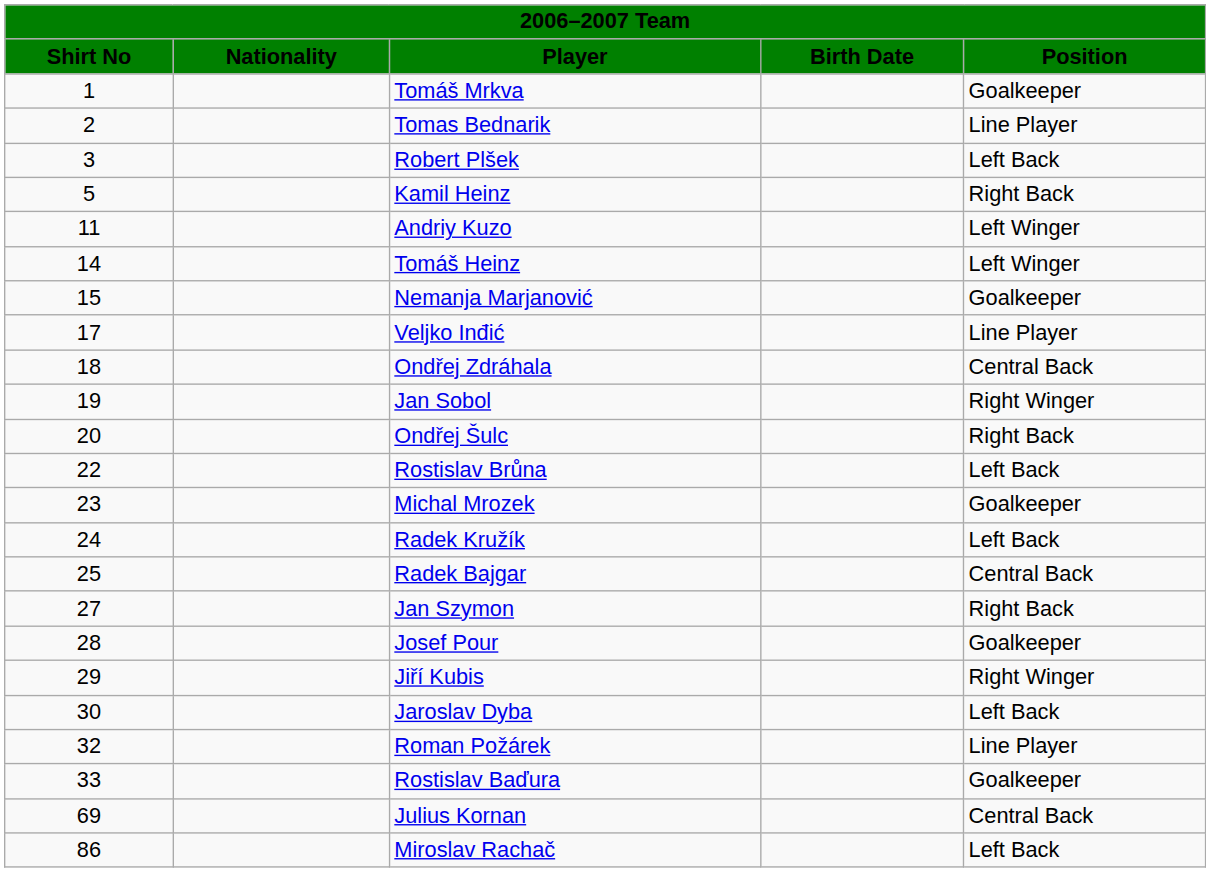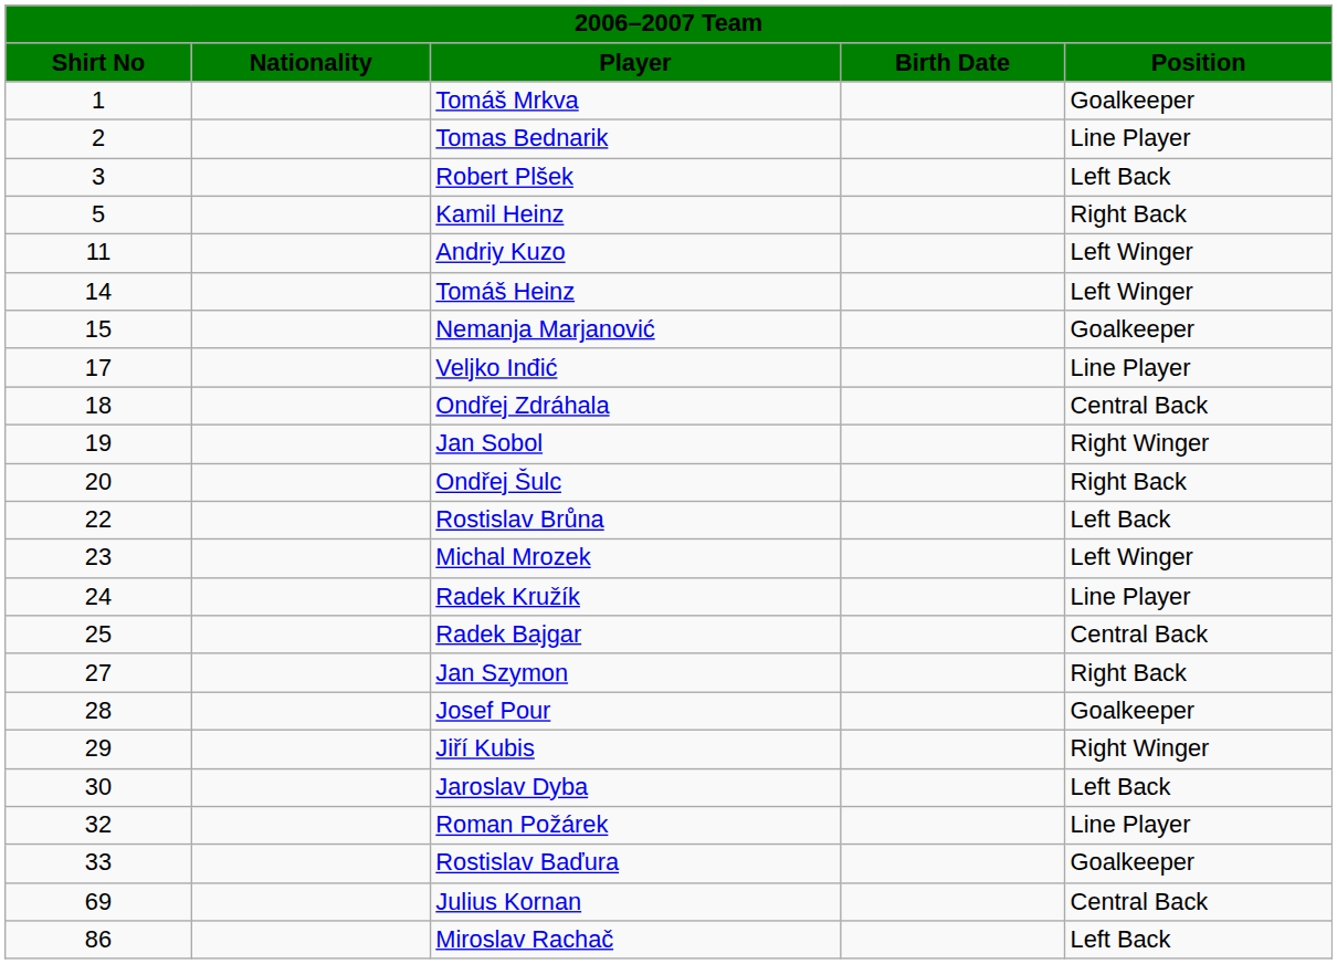 <table class="wikitable collapsible collapsed" style="width:100%">
 <tr>
 <th colspan=5 style="background-color:green;color:#000000;text-align:center;"> <strong>2006–2007 Team</strong></th>
 </tr>
 <tr>
 <th style="color:#000000; background:green">Shirt No</th>
 <th style="color:#000000; background:green">Nationality</th>
 <th style="color:#000000; background:green">Player</th>
 <th style="color:#000000; background:green">Birth Date</th>
 <th style="color:#000000; background:green">Position</th>
 </tr>
 <tr>
 <td align=center>1</td>
 <td></td>
 <td><a href='#'>Tomáš Mrkva</a></td>
 <td></td>
 <td>Goalkeeper</td>
 </tr>
 <tr>
 <td align=center>2</td>
 <td></td>
 <td><a href='#'>Tomas Bednarik</a></td>
 <td></td>
 <td>Line Player</td>
 </tr>
 <tr>
 <td align=center>3</td>
 <td></td>
 <td><a href='#'>Robert Plšek</a></td>
 <td></td>
 <td>Left Back</td>
 </tr>
 <tr>
 <td align=center>5</td>
 <td></td>
 <td><a href='#'>Kamil Heinz</a></td>
 <td></td>
 <td>Right Back</td>
 </tr>
 <tr>
 <td align=center>11</td>
 <td></td>
 <td><a href='#'>Andriy Kuzo</a></td>
 <td></td>
 <td>Left Winger</td>
 </tr>
 <tr>
 <td align=center>14</td>
 <td></td>
 <td><a href='#'>Tomáš Heinz</a></td>
 <td></td>
 <td>Left Winger</td>
 </tr>
 <tr>
 <td align=center>15</td>
 <td></td>
 <td><a href='#'>Nemanja Marjanović</a></td>
 <td></td>
 <td>Goalkeeper</td>
 </tr>
 <tr>
 <td align=center>17</td>
 <td></td>
 <td><a href='#'>Veljko Inđić</a></td>
 <td></td>
 <td>Line Player</td>
 </tr>
 <tr>
 <td align=center>18</td>
 <td></td>
 <td><a href='#'>Ondřej Zdráhala</a></td>
 <td></td>
 <td>Central Back</td>
 </tr>
 <tr>
 <td align=center>19</td>
 <td></td>
 <td><a href='#'>Jan Sobol</a></td>
 <td></td>
 <td>Right Winger</td>
 </tr>
 <tr>
 <td align=center>20</td>
 <td></td>
 <td><a href='#'>Ondřej Šulc</a></td>
 <td></td>
 <td>Right Back</td>
 </tr>
 <tr>
 <td align=center>22</td>
 <td></td>
 <td><a href='#'>Rostislav Brůna</a></td>
 <td></td>
 <td>Left Back</td>
 </tr>
 <tr>
 <td align=center>23</td>
 <td></td>
 <td><a href='#'>Michal Mrozek</a></td>
 <td></td>
-<td>Goalkeeper</td>
+<td>Left Winger</td>
 </tr>
 <tr>
 <td align=center>24</td>
 <td></td>
 <td><a href='#'>Radek Kružík</a></td>
 <td></td>
-<td>Left Back</td>
+<td>Line Player</td>
 </tr>
 <tr>
 <td align=center>25</td>
 <td></td>
 <td><a href='#'>Radek Bajgar</a></td>
 <td></td>
 <td>Central Back</td>
 </tr>
 <tr>
 <td align=center>27</td>
 <td></td>
 <td><a href='#'>Jan Szymon</a></td>
 <td></td>
 <td>Right Back</td>
 </tr>
 <tr>
 <td align=center>28</td>
 <td></td>
 <td><a href='#'>Josef Pour</a></td>
 <td></td>
 <td>Goalkeeper</td>
 </tr>
 <tr>
 <td align=center>29</td>
 <td></td>
 <td><a href='#'>Jiří Kubis</a></td>
 <td></td>
 <td>Right Winger</td>
 </tr>
 <tr>
 <td align=center>30</td>
 <td></td>
 <td><a href='#'>Jaroslav Dyba</a></td>
 <td></td>
 <td>Left Back</td>
 </tr>
 <tr>
 <td align=center>32</td>
 <td></td>
 <td><a href='#'>Roman Požárek</a></td>
 <td></td>
 <td>Line Player</td>
 </tr>
 <tr>
 <td align=center>33</td>
 <td></td>
 <td><a href='#'>Rostislav Baďura</a></td>
 <td></td>
 <td>Goalkeeper</td>
 </tr>
 <tr>
 <td align=center>69</td>
 <td></td>
 <td><a href='#'>Julius Kornan</a></td>
 <td></td>
 <td>Central Back</td>
 </tr>
 <tr>
 <td align=center>86</td>
 <td></td>
 <td><a href='#'>Miroslav Rachač</a></td>
 <td></td>
 <td>Left Back</td>
 </tr>
 </table>
